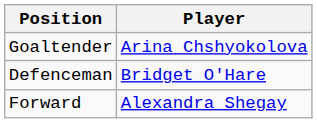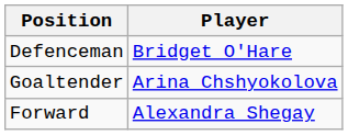 <table class="wikitable">
 <tr>
 <th>Position</th>
 <th>Player</th>
 </tr>
 <tr>
+<td>Defenceman</td>
+<td> <a href='#'>Bridget O'Hare</a></td>
+</tr>
+<tr>
 <td>Goaltender</td>
 <td> <a href='#'>Arina Chshyokolova</a></td>
-</tr>
-<tr>
-<td>Defenceman</td>
-<td> <a href='#'>Bridget O'Hare</a></td>
 </tr>
 <tr>
 <td>Forward</td>
 <td> <a href='#'>Alexandra Shegay</a></td>
 </tr>
 </table>
